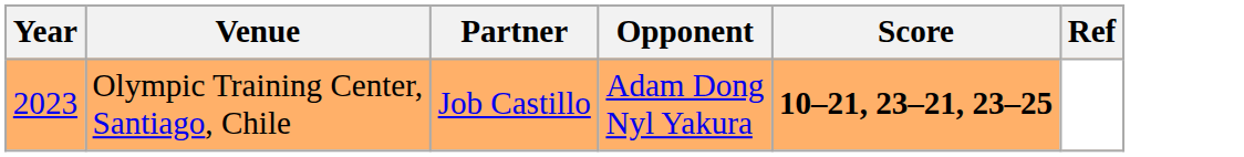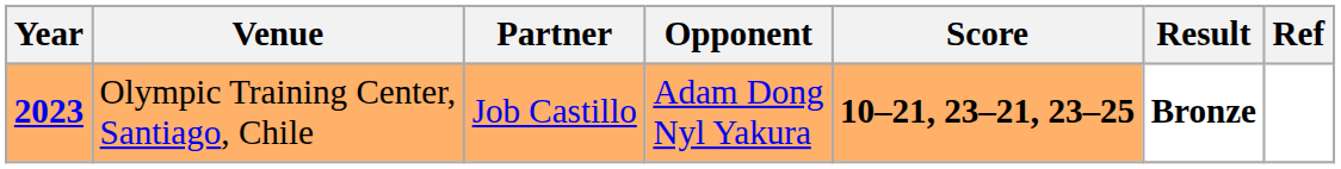 <table class="sortable wikitable" style="font-size: 90%;">
 <tr>
 <th>Year</th>
 <th>Venue</th>
 <th>Partner</th>
 <th>Opponent</th>
 <th>Score</th>
+<th>Result</th>
 <th>Ref</th>
 </tr>
 <tr style="background:#FFB069">
-<td align="center"><a href='#'>2023</a></td>
+<td align="center"><strong><a href='#'>2023</a></strong></td>
 <td align="left">Olympic Training Center,<br><a href='#'>Santiago</a>, Chile</td>
 <td align="left"> <a href='#'>Job Castillo</a></td>
 <td align="left"> <a href='#'>Adam Dong</a><br> <a href='#'>Nyl Yakura</a></td>
 <td align="left"><strong>10–21, 23–21, 23–25</strong></td>
+<td style="text-align:left; background:white"> <strong>Bronze</strong></td>
 <td style="text-align:center; background:white"></td>
 </tr>
 </table>
